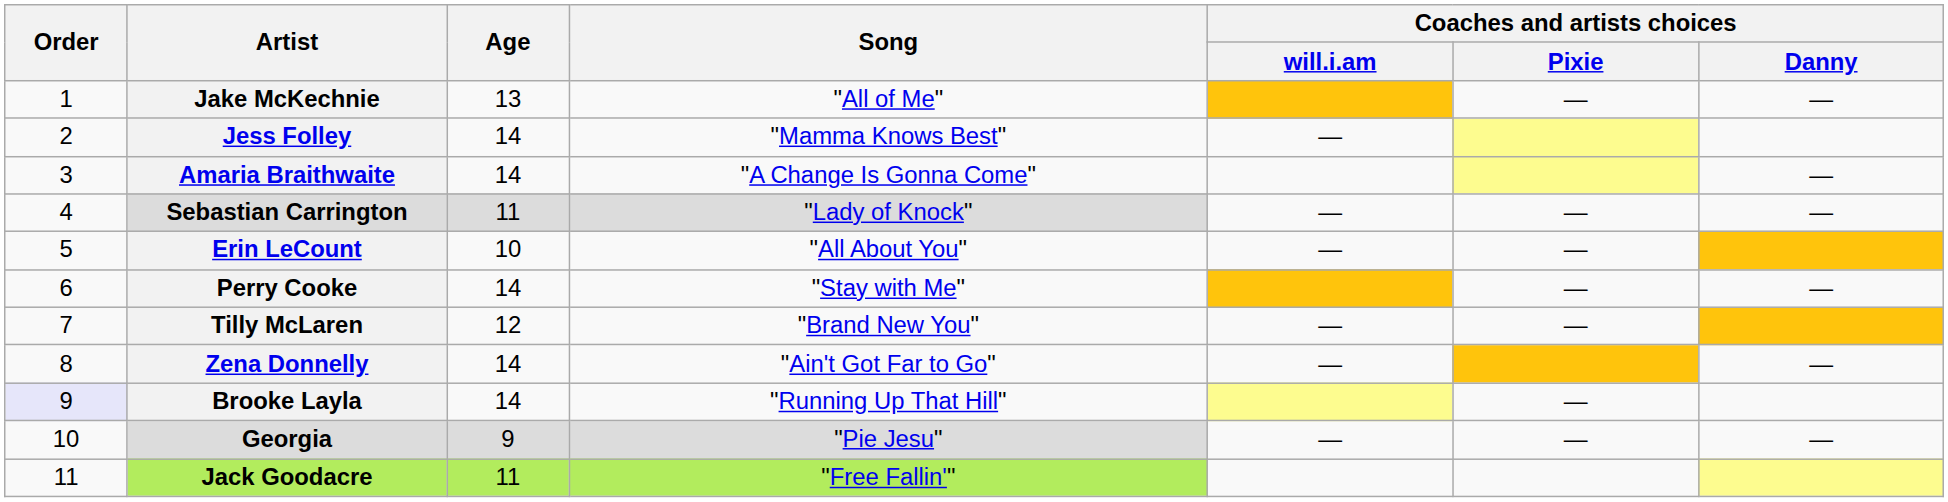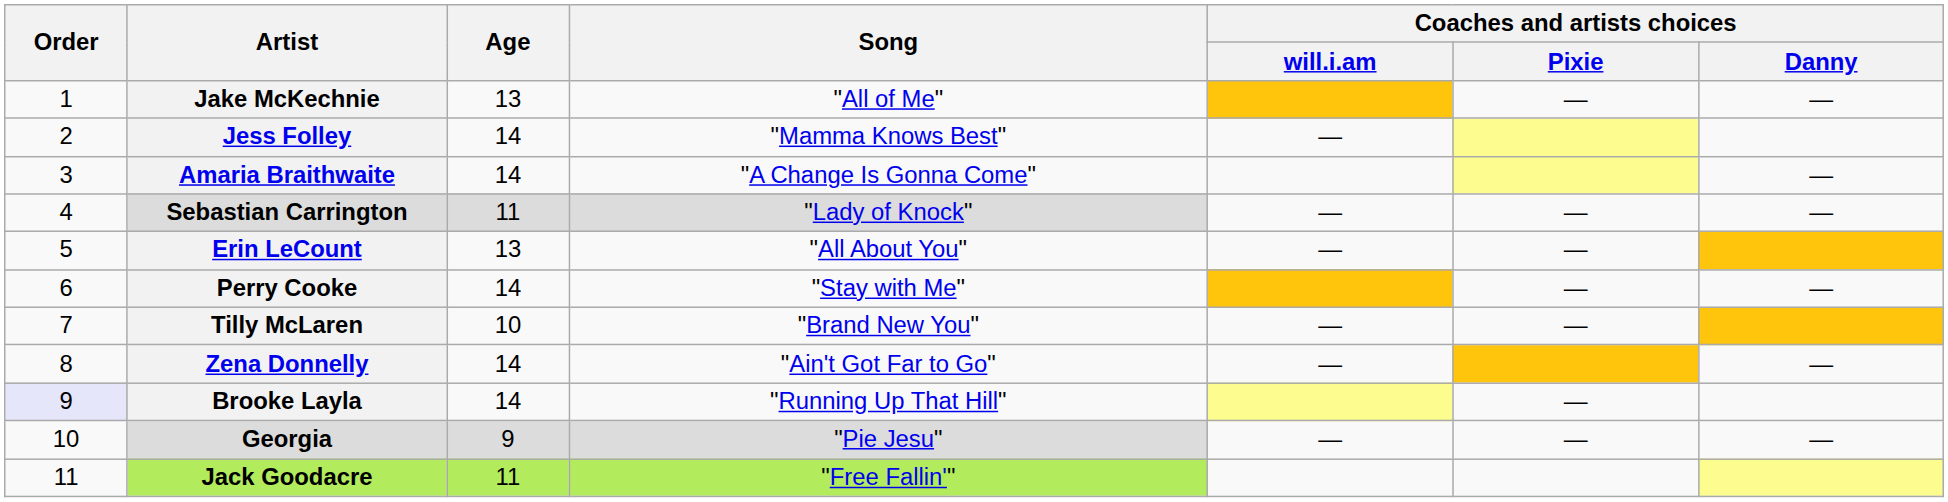 <table class="wikitable plainrowheaders" style="text-align:center;">
 <tr>
 <th scope="col" rowspan="2" style="width:05%;">Order</th>
 <th scope="col" rowspan="2" style="width:13%;">Artist</th>
 <th scope="col" rowspan="2" style="width:05%;">Age</th>
 <th scope="col" rowspan="2" style="width:26%;">Song</th>
 <th colspan="3" style="width:40%;">Coaches and artists choices</th>
 </tr>
 <tr>
 <th style="width:10%;"><a href='#'>will.i.am</a></th>
 <th style="width:10%;"><a href='#'>Pixie</a></th>
 <th style="width:10%;"><a href='#'>Danny</a></th>
 </tr>
 <tr>
 <td>1</td>
 <th scope="row"><div> Jake McKechnie </div></th>
 <td>13</td>
 <td>"<a href='#'>All of Me</a>"</td>
 <td style="background:#FFC40C;"><strong></strong></td>
 <td>—</td>
 <td>—</td>
 </tr>
 <tr>
 <td>2</td>
 <th scope="row"><div> <a href='#'>Jess Folley</a> </div></th>
 <td>14</td>
 <td>"<a href='#'>Mamma Knows Best</a>"</td>
 <td>—</td>
 <td style="background:#fdfc8f;"><strong></strong></td>
 <td><strong></strong></td>
 </tr>
 <tr>
 <td>3</td>
 <th scope="row"><div> <a href='#'>Amaria Braithwaite</a> </div></th>
 <td>14</td>
 <td>"<a href='#'>A Change Is Gonna Come</a>"</td>
 <td><strong></strong></td>
 <td style="background:#fdfc8f;"><strong></strong></td>
 <td>—</td>
 </tr>
 <tr>
 <td>4</td>
 <th scope="row" style="background:#DCDCDC;"><div> Sebastian Carrington </div></th>
 <td style="background:#DCDCDC;">11</td>
 <td style="background:#DCDCDC;">"<a href='#'>Lady of Knock</a>"</td>
 <td>—</td>
 <td>—</td>
 <td>—</td>
 </tr>
 <tr>
 <td>5</td>
 <th scope="row"><div> <a href='#'>Erin LeCount</a> </div></th>
-<td>10</td>
+<td>13</td>
 <td>"<a href='#'>All About You</a>"</td>
 <td>—</td>
 <td>—</td>
 <td style="background:#FFC40C;"><strong></strong></td>
 </tr>
 <tr>
 <td>6</td>
 <th scope="row"><div> Perry Cooke </div></th>
 <td>14</td>
 <td>"<a href='#'>Stay with Me</a>"</td>
 <td style="background:#FFC40C;"><strong></strong></td>
 <td>—</td>
 <td>—</td>
 </tr>
 <tr>
 <td>7</td>
 <th scope="row"><div> Tilly McLaren </div></th>
-<td>12</td>
+<td>10</td>
 <td>"<a href='#'>Brand New You</a>"</td>
 <td>—</td>
 <td>—</td>
 <td style="background:#FFC40C;"><strong></strong></td>
 </tr>
 <tr>
 <td>8</td>
 <th scope="row"><div> <a href='#'>Zena Donnelly</a> </div></th>
 <td>14</td>
 <td>"<a href='#'>Ain't Got Far to Go</a>"</td>
 <td>—</td>
 <td style="background:#FFC40C;"><strong></strong></td>
 <td>—</td>
 </tr>
 <tr>
 <td style="background: lavender;">9</td>
 <th scope="row"><div> Brooke Layla </div></th>
 <td>14</td>
 <td>"<a href='#'>Running Up That Hill</a>"</td>
 <td style="background:#fdfc8f;"><strong></strong></td>
 <td>—</td>
 <td><strong></strong></td>
 </tr>
 <tr>
 <td>10</td>
 <th scope="row" style="background:#DCDCDC;"><div> Georgia </div></th>
 <td style="background:#DCDCDC;">9</td>
 <td style="background:#DCDCDC;">"<a href='#'>Pie Jesu</a>"</td>
 <td>—</td>
 <td>—</td>
 <td>—</td>
 </tr>
 <tr>
 <td>11</td>
 <th scope="row" style="background-color:#B2EC5D;"><div> Jack Goodacre </div></th>
 <td style="background-color:#B2EC5D;">11</td>
 <td style="background-color:#B2EC5D;">"<a href='#'>Free Fallin'</a>"</td>
 <td><strong></strong></td>
 <td><strong></strong></td>
 <td style="background:#fdfc8f;"><strong></strong></td>
 </tr>
 </table>
